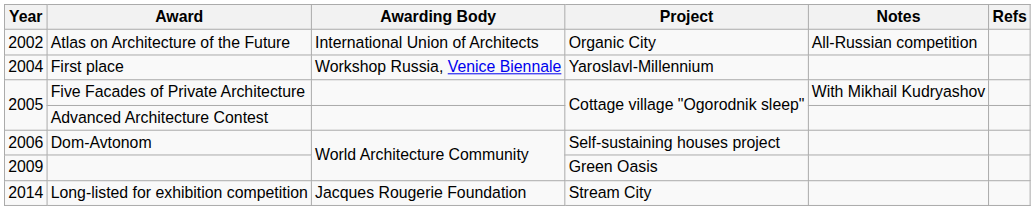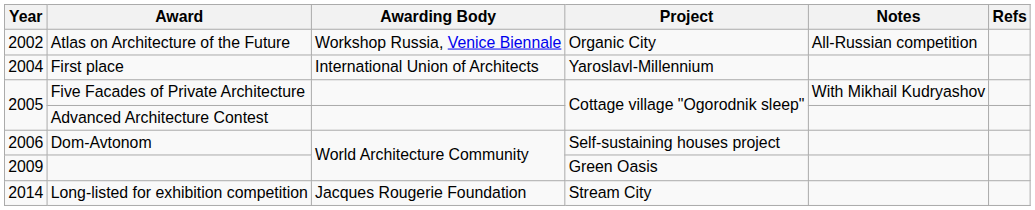 <table class="wikitable sortable">
 <tr>
 <th>Year</th>
 <th>Award</th>
 <th>Awarding Body</th>
 <th>Project</th>
 <th class="unsortable">Notes</th>
 <th class="unsortable">Refs</th>
 </tr>
 <tr>
 <td>2002</td>
 <td>Atlas on Architecture of the Future</td>
-<td>International Union of Architects</td>
+<td>Workshop Russia, <a href='#'>Venice Biennale</a></td>
 <td>Organic City</td>
 <td>All-Russian competition</td>
 <td></td>
 </tr>
 <tr>
 <td>2004</td>
 <td>First place</td>
-<td>Workshop Russia, <a href='#'>Venice Biennale</a></td>
+<td>International Union of Architects</td>
 <td>Yaroslavl-Millennium</td>
 <td></td>
 <td></td>
 </tr>
 <tr>
 <td rowspan="2">2005</td>
 <td>Five Facades of Private Architecture</td>
 <td></td>
 <td rowspan="2">Cottage village "Ogorodnik sleep"</td>
 <td>With Mikhail Kudryashov</td>
 <td></td>
 </tr>
 <tr>
 <td>Advanced Architecture Contest</td>
 <td></td>
 <td></td>
 <td></td>
 </tr>
 <tr>
 <td>2006</td>
 <td>Dom-Avtonom</td>
 <td rowspan="2">World Architecture Community</td>
 <td>Self-sustaining houses project</td>
 <td></td>
 <td></td>
 </tr>
 <tr>
 <td>2009</td>
 <td></td>
 <td>Green Oasis</td>
 <td></td>
 <td></td>
 </tr>
 <tr>
 <td>2014</td>
 <td>Long-listed for exhibition competition</td>
 <td>Jacques Rougerie Foundation</td>
 <td>Stream City</td>
 <td></td>
 <td></td>
 </tr>
 </table>
